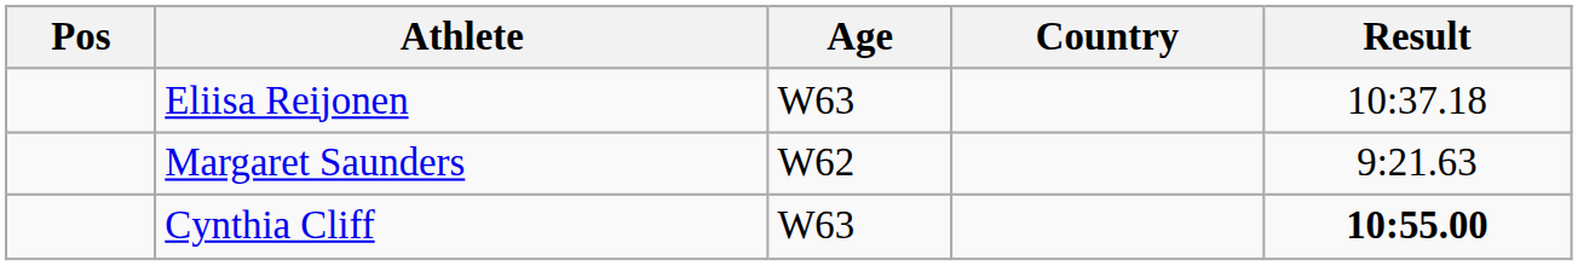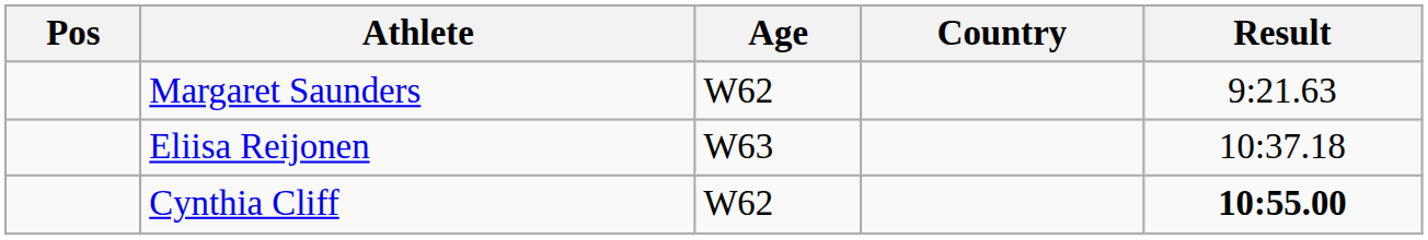 <table class="wikitable"  style="text-align:center; width:50%;">
 <tr>
 <th>Pos</th>
 <th>Athlete</th>
 <th>Age</th>
 <th>Country</th>
 <th>Result</th>
 </tr>
 <tr>
 <td align=center></td>
+<td align=left><a href='#'>Margaret Saunders</a></td>
+<td align=left>W62</td>
+<td align=left></td>
+<td>9:21.63</td>
+</tr>
+<tr>
+<td align=center></td>
 <td align=left><a href='#'>Eliisa Reijonen</a></td>
 <td align=left>W63</td>
 <td align=left></td>
 <td>10:37.18</td>
 </tr>
 <tr>
 <td align=center></td>
-<td align=left><a href='#'>Margaret Saunders</a></td>
+<td align=left><a href='#'>Cynthia Cliff</a></td>
 <td align=left>W62</td>
-<td align=left></td>
-<td>9:21.63</td>
-</tr>
-<tr>
-<td align=center></td>
-<td align=left><a href='#'>Cynthia Cliff</a></td>
-<td align=left>W63</td>
 <td align=left></td>
 <td><strong>10:55.00</strong></td>
 </tr>
 </table>
